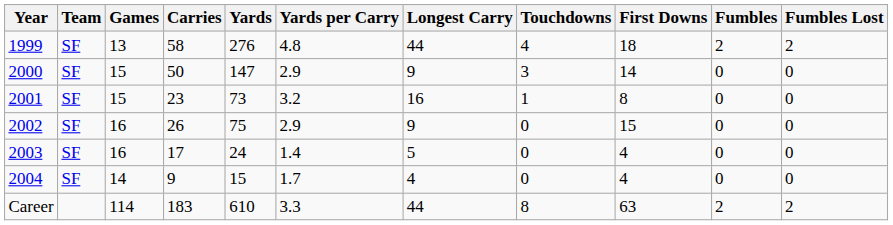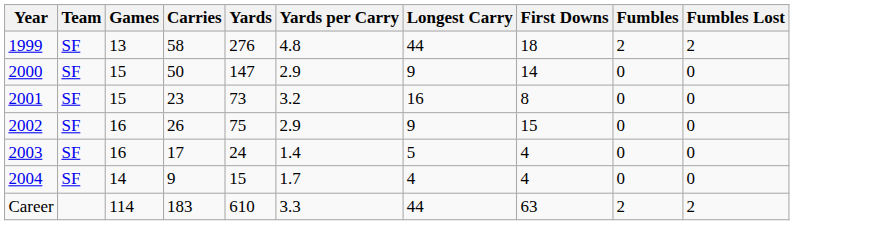 <table class="wikitable">
 <tr>
 <th>Year</th>
 <th>Team</th>
 <th>Games</th>
 <th>Carries</th>
 <th>Yards</th>
 <th>Yards per Carry</th>
 <th>Longest Carry</th>
-<th>Touchdowns</th>
 <th>First Downs</th>
 <th>Fumbles</th>
 <th>Fumbles Lost</th>
 </tr>
 <tr>
 <td><a href='#'>1999</a></td>
 <td><a href='#'>SF</a></td>
 <td>13</td>
 <td>58</td>
 <td>276</td>
 <td>4.8</td>
 <td>44</td>
-<td>4</td>
 <td>18</td>
 <td>2</td>
 <td>2</td>
 </tr>
 <tr>
 <td><a href='#'>2000</a></td>
 <td><a href='#'>SF</a></td>
 <td>15</td>
 <td>50</td>
 <td>147</td>
 <td>2.9</td>
 <td>9</td>
-<td>3</td>
 <td>14</td>
 <td>0</td>
 <td>0</td>
 </tr>
 <tr>
 <td><a href='#'>2001</a></td>
 <td><a href='#'>SF</a></td>
 <td>15</td>
 <td>23</td>
 <td>73</td>
 <td>3.2</td>
 <td>16</td>
-<td>1</td>
 <td>8</td>
 <td>0</td>
 <td>0</td>
 </tr>
 <tr>
 <td><a href='#'>2002</a></td>
 <td><a href='#'>SF</a></td>
 <td>16</td>
 <td>26</td>
 <td>75</td>
 <td>2.9</td>
 <td>9</td>
-<td>0</td>
 <td>15</td>
 <td>0</td>
 <td>0</td>
 </tr>
 <tr>
 <td><a href='#'>2003</a></td>
 <td><a href='#'>SF</a></td>
 <td>16</td>
 <td>17</td>
 <td>24</td>
 <td>1.4</td>
 <td>5</td>
-<td>0</td>
 <td>4</td>
 <td>0</td>
 <td>0</td>
 </tr>
 <tr>
 <td><a href='#'>2004</a></td>
 <td><a href='#'>SF</a></td>
 <td>14</td>
 <td>9</td>
 <td>15</td>
 <td>1.7</td>
 <td>4</td>
-<td>0</td>
 <td>4</td>
 <td>0</td>
 <td>0</td>
 </tr>
 <tr>
 <td>Career</td>
 <td></td>
 <td>114</td>
 <td>183</td>
 <td>610</td>
 <td>3.3</td>
 <td>44</td>
-<td>8</td>
 <td>63</td>
 <td>2</td>
 <td>2</td>
 </tr>
 </table>
